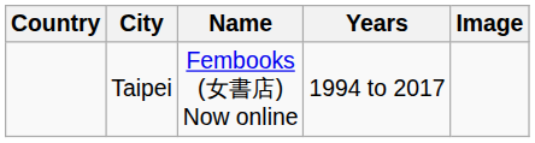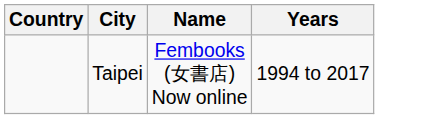 <table class="wikitable sortable" style="text-align:center">
 <tr>
 <th>Country</th>
 <th>City</th>
 <th>Name</th>
 <th>Years</th>
-<th>Image</th>
 </tr>
 <tr>
 <td></td>
 <td>Taipei</td>
 <td><a href='#'>Fembooks</a><br>(女書店)<br> Now online</td>
 <td>1994 to 2017</td>
-<td></td>
 </tr>
 </table>
